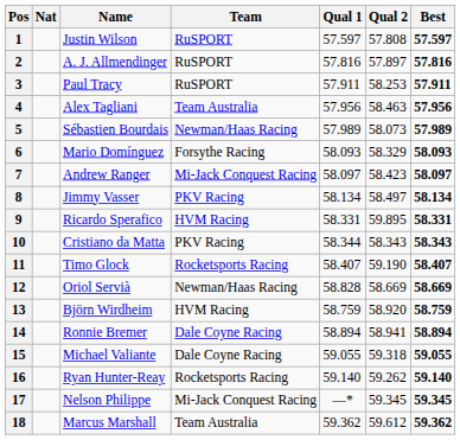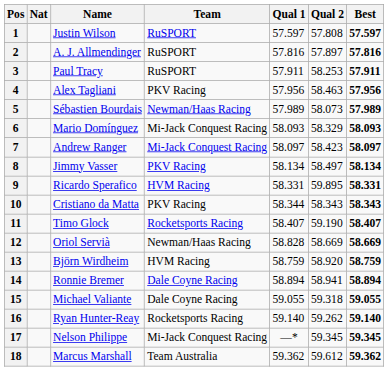 <table class="wikitable" style="font-size: 95%;">
 <tr>
 <th>Pos</th>
 <th>Nat</th>
 <th>Name</th>
 <th>Team</th>
 <th>Qual 1</th>
 <th>Qual 2</th>
 <th>Best</th>
 </tr>
 <tr>
 <th>1</th>
 <td></td>
 <td><a href='#'>Justin Wilson</a></td>
 <td><a href='#'>RuSPORT</a></td>
 <td>57.597</td>
 <td>57.808</td>
 <td><strong>57.597</strong></td>
 </tr>
 <tr>
 <th>2</th>
 <td></td>
 <td><a href='#'>A. J. Allmendinger</a></td>
 <td>RuSPORT</td>
 <td>57.816</td>
 <td>57.897</td>
 <td><strong>57.816</strong></td>
 </tr>
 <tr>
 <th>3</th>
 <td></td>
 <td><a href='#'>Paul Tracy</a></td>
 <td>RuSPORT</td>
 <td>57.911</td>
 <td>58.253</td>
 <td><strong>57.911</strong></td>
 </tr>
 <tr>
 <th>4</th>
 <td></td>
 <td><a href='#'>Alex Tagliani</a></td>
-<td><a href='#'>Team Australia</a></td>
+<td>PKV Racing</td>
 <td>57.956</td>
 <td>58.463</td>
 <td><strong>57.956</strong></td>
 </tr>
 <tr>
 <th>5</th>
 <td></td>
 <td><a href='#'>Sébastien Bourdais</a></td>
 <td><a href='#'>Newman/Haas Racing</a></td>
 <td>57.989</td>
 <td>58.073</td>
 <td><strong>57.989</strong></td>
 </tr>
 <tr>
 <th>6</th>
 <td></td>
 <td><a href='#'>Mario Domínguez</a></td>
-<td>Forsythe Racing</td>
+<td>Mi-Jack Conquest Racing</td>
 <td>58.093</td>
 <td>58.329</td>
 <td><strong>58.093</strong></td>
 </tr>
 <tr>
 <th>7</th>
 <td></td>
 <td><a href='#'>Andrew Ranger</a></td>
 <td><a href='#'>Mi-Jack Conquest Racing</a></td>
 <td>58.097</td>
 <td>58.423</td>
 <td><strong>58.097</strong></td>
 </tr>
 <tr>
 <th>8</th>
 <td></td>
 <td><a href='#'>Jimmy Vasser</a></td>
 <td><a href='#'>PKV Racing</a></td>
 <td>58.134</td>
 <td>58.497</td>
 <td><strong>58.134</strong></td>
 </tr>
 <tr>
 <th>9</th>
 <td></td>
 <td><a href='#'>Ricardo Sperafico</a></td>
 <td><a href='#'>HVM Racing</a></td>
 <td>58.331</td>
 <td>59.895</td>
 <td><strong>58.331</strong></td>
 </tr>
 <tr>
 <th>10</th>
 <td></td>
 <td><a href='#'>Cristiano da Matta</a></td>
 <td>PKV Racing</td>
 <td>58.344</td>
 <td>58.343</td>
 <td><strong>58.343</strong></td>
 </tr>
 <tr>
 <th>11</th>
 <td></td>
 <td><a href='#'>Timo Glock</a></td>
 <td><a href='#'>Rocketsports Racing</a></td>
 <td>58.407</td>
 <td>59.190</td>
 <td><strong>58.407</strong></td>
 </tr>
 <tr>
 <th>12</th>
 <td></td>
 <td><a href='#'>Oriol Servià</a></td>
 <td>Newman/Haas Racing</td>
 <td>58.828</td>
 <td>58.669</td>
 <td><strong>58.669</strong></td>
 </tr>
 <tr>
 <th>13</th>
 <td></td>
 <td><a href='#'>Björn Wirdheim</a></td>
 <td>HVM Racing</td>
 <td>58.759</td>
 <td>58.920</td>
 <td><strong>58.759</strong></td>
 </tr>
 <tr>
 <th>14</th>
 <td></td>
 <td><a href='#'>Ronnie Bremer</a></td>
 <td><a href='#'>Dale Coyne Racing</a></td>
 <td>58.894</td>
 <td>58.941</td>
 <td><strong>58.894</strong></td>
 </tr>
 <tr>
 <th>15</th>
 <td></td>
 <td><a href='#'>Michael Valiante</a></td>
 <td>Dale Coyne Racing</td>
 <td>59.055</td>
 <td>59.318</td>
 <td><strong>59.055</strong></td>
 </tr>
 <tr>
 <th>16</th>
 <td></td>
 <td><a href='#'>Ryan Hunter-Reay</a></td>
 <td>Rocketsports Racing</td>
 <td>59.140</td>
 <td>59.262</td>
 <td><strong>59.140</strong></td>
 </tr>
 <tr>
 <th>17</th>
 <td></td>
 <td><a href='#'>Nelson Philippe</a></td>
 <td>Mi-Jack Conquest Racing</td>
 <td align="center">—*</td>
 <td>59.345</td>
 <td><strong>59.345</strong></td>
 </tr>
 <tr>
 <th>18</th>
 <td></td>
 <td><a href='#'>Marcus Marshall</a></td>
 <td>Team Australia</td>
 <td>59.362</td>
 <td>59.612</td>
 <td><strong>59.362</strong></td>
 </tr>
 </table>
